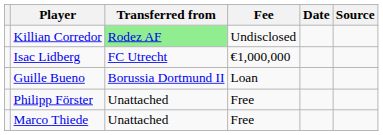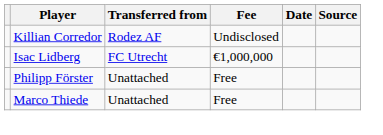 <table class="wikitable plainrowheaders sortable">
 <tr>
 <th></th>
 <th scope="col">Player</th>
 <th>Transferred from</th>
 <th style="width: 80px;">Fee</th>
 <th scope="col">Date</th>
 <th scope="col">Source</th>
 </tr>
 <tr>
 <td align="center"></td>
 <td> <a href='#'>Killian Corredor</a></td>
-<td style="background: lightgreen;"> <a href='#'>Rodez AF</a></td>
+<td> <a href='#'>Rodez AF</a></td>
 <td>Undisclosed</td>
 <td></td>
 <td></td>
 </tr>
 <tr>
 <td align="center"></td>
 <td> <a href='#'>Isac Lidberg</a></td>
 <td> <a href='#'>FC Utrecht</a></td>
 <td>€1,000,000</td>
-<td></td>
-<td></td>
-</tr>
-<tr>
-<td align="center"></td>
-<td> <a href='#'>Guille Bueno</a></td>
-<td> <a href='#'>Borussia Dortmund II</a></td>
-<td>Loan</td>
 <td></td>
 <td></td>
 </tr>
 <tr>
 <td align="center"></td>
 <td> <a href='#'>Philipp Förster</a></td>
 <td>Unattached</td>
 <td>Free</td>
 <td></td>
 <td></td>
 </tr>
 <tr>
 <td align="center"></td>
 <td> <a href='#'>Marco Thiede</a></td>
 <td>Unattached</td>
 <td>Free</td>
 <td></td>
 <td></td>
 </tr>
 </table>
